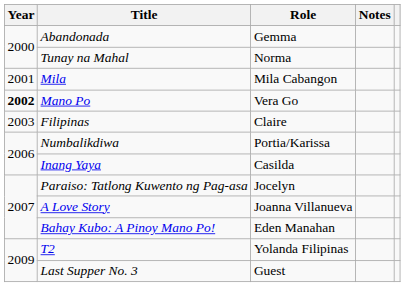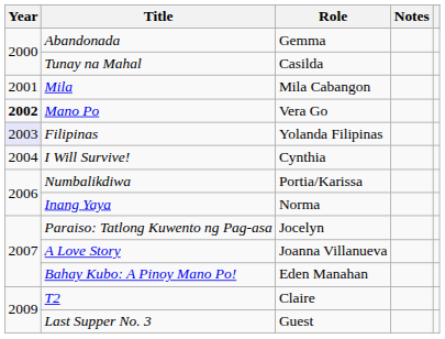 <table class="wikitable sortable plainrowheaders">
 <tr style="background:#ccc; text-align:center;">
 <th scope="col">Year</th>
 <th scope="col">Title</th>
 <th scope="col">Role</th>
 <th scope="col" class="unsortable">Notes</th>
 <th scope="col" class="unsortable"></th>
 </tr>
 <tr>
 <td rowspan="2">2000</td>
 <td><em>Abandonada</em></td>
 <td>Gemma</td>
 <td></td>
 <td></td>
 </tr>
 <tr>
 <td><em>Tunay na Mahal</em></td>
-<td>Norma</td>
+<td>Casilda</td>
 <td></td>
 <td></td>
 </tr>
 <tr>
 <td>2001</td>
 <td><em><a href='#'>Mila</a></em></td>
 <td>Mila Cabangon</td>
 <td></td>
 <td></td>
 </tr>
 <tr>
 <td><strong>2002</strong></td>
 <td><em><a href='#'>Mano Po</a></em></td>
 <td>Vera Go</td>
 <td></td>
 <td></td>
 </tr>
 <tr>
-<td>2003</td>
+<td style="background: lavender;">2003</td>
 <td><em>Filipinas</em></td>
-<td>Claire</td>
+<td>Yolanda Filipinas</td>
+<td></td>
+<td></td>
+</tr>
+<tr>
+<td>2004</td>
+<td><em>I Will Survive!</em></td>
+<td>Cynthia</td>
 <td></td>
 <td></td>
 </tr>
 <tr>
 <td rowspan="2">2006</td>
 <td><em>Numbalikdiwa</em></td>
 <td>Portia/Karissa</td>
 <td></td>
 <td></td>
 </tr>
 <tr>
 <td><em><a href='#'>Inang Yaya</a></em></td>
-<td>Casilda</td>
+<td>Norma</td>
 <td></td>
 <td></td>
 </tr>
 <tr>
 <td rowspan="3">2007</td>
 <td><em>Paraiso: Tatlong Kuwento ng Pag-asa</em></td>
 <td>Jocelyn</td>
 <td></td>
 <td></td>
 </tr>
 <tr>
 <td><em><a href='#'>A Love Story</a></em></td>
 <td>Joanna Villanueva</td>
 <td></td>
 <td></td>
 </tr>
 <tr>
 <td><em><a href='#'>Bahay Kubo: A Pinoy Mano Po!</a></em></td>
 <td>Eden Manahan</td>
 <td></td>
 <td></td>
 </tr>
 <tr>
 <td rowspan="2">2009</td>
 <td><em><a href='#'>T2</a></em></td>
-<td>Yolanda Filipinas</td>
+<td>Claire</td>
 <td></td>
 <td></td>
 </tr>
 <tr>
 <td><em>Last Supper No. 3</em></td>
 <td>Guest</td>
 <td></td>
 <td></td>
 </tr>
 </table>
